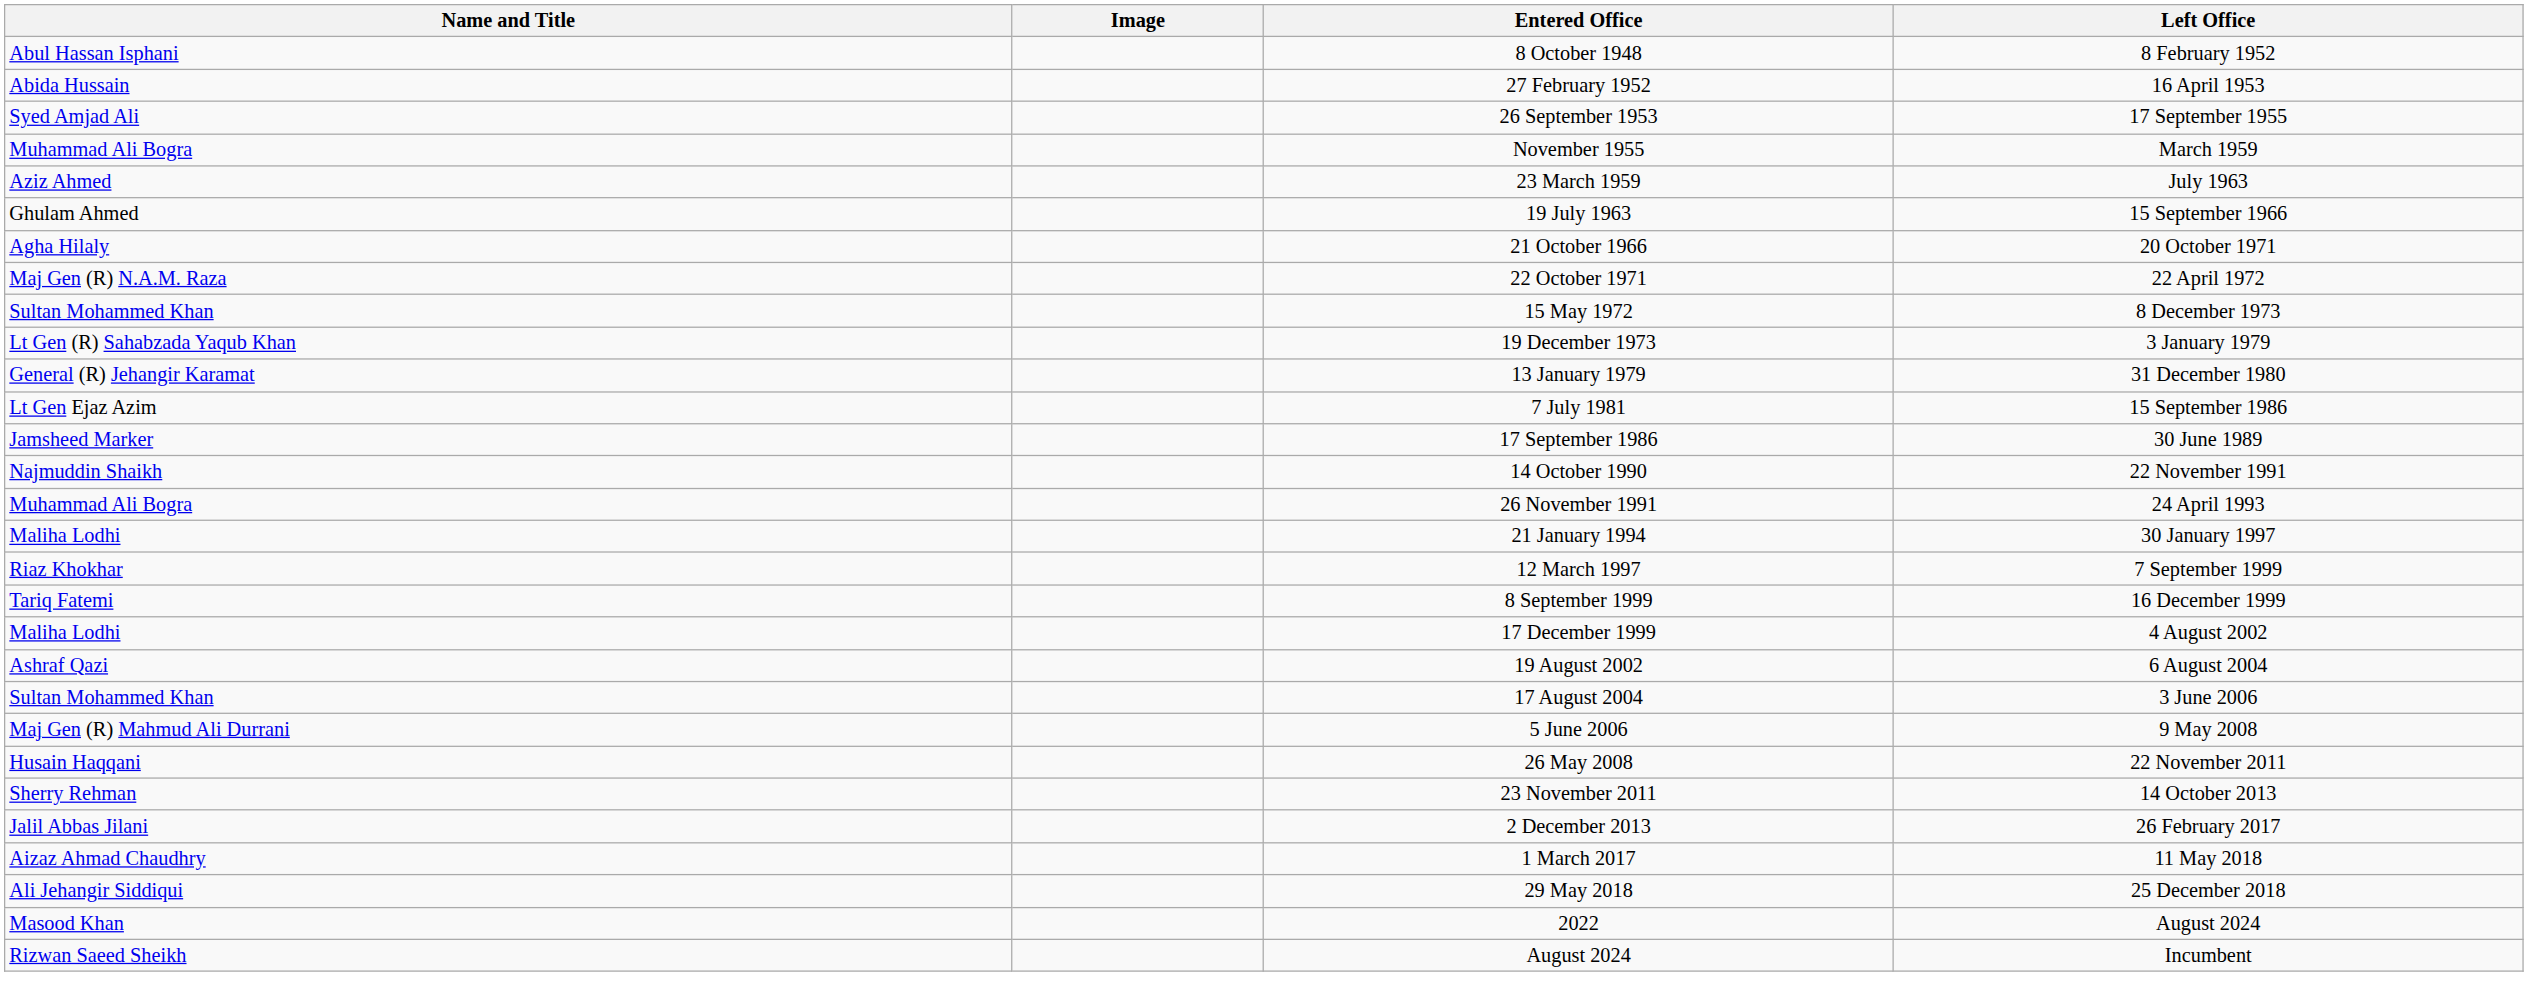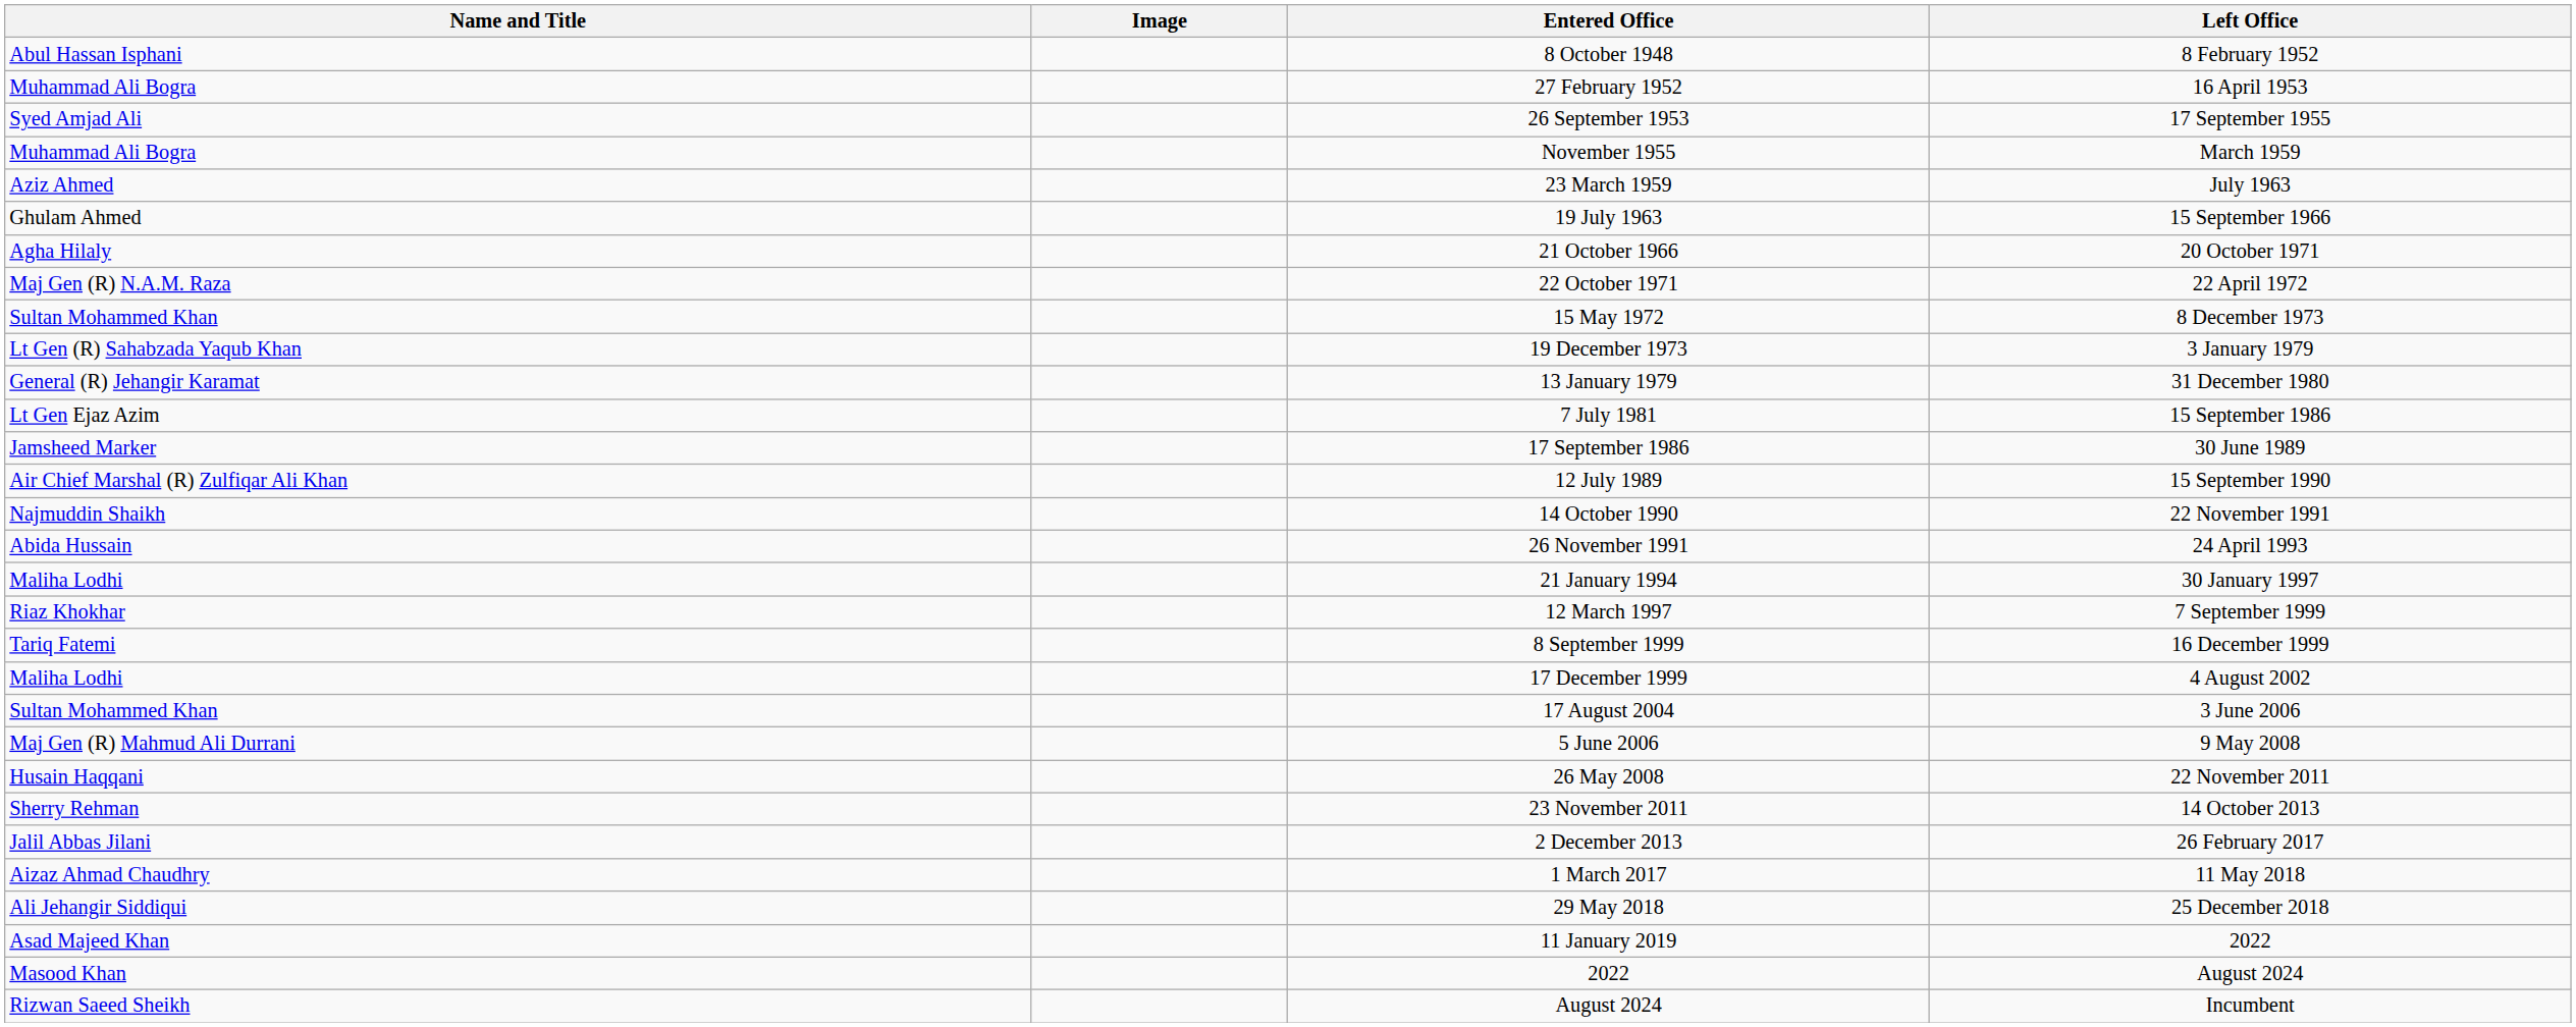 <table class=wikitable style="width:100%">
 <tr>
 <th align=center valign=bottom width="40%">Name and Title</th>
 <th valign=bottom width="10%">Image</th>
 <th valign=bottom width="25%">Entered Office</th>
 <th valign=bottom width="25%">Left Office</th>
 </tr>
 <tr>
 <td><a href='#'>Abul Hassan Isphani</a></td>
 <td align=center></td>
 <td align=center>8 October 1948</td>
 <td align=center>8 February 1952</td>
 </tr>
 <tr>
-<td><a href='#'>Abida Hussain</a></td>
+<td><a href='#'>Muhammad Ali Bogra</a></td>
 <td align=center></td>
 <td align=center>27 February 1952</td>
 <td align=center>16 April 1953</td>
 </tr>
 <tr>
 <td><a href='#'>Syed Amjad Ali</a></td>
 <td align=center></td>
 <td align=center>26 September 1953</td>
 <td align=center>17 September 1955</td>
 </tr>
 <tr>
 <td><a href='#'>Muhammad Ali Bogra</a></td>
 <td align=center></td>
 <td align=center>November 1955</td>
 <td align=center>March 1959</td>
 </tr>
 <tr>
 <td><a href='#'>Aziz Ahmed</a></td>
 <td align=center></td>
 <td align=center>23 March 1959</td>
 <td align=center>July 1963</td>
 </tr>
 <tr>
 <td>Ghulam Ahmed</td>
 <td align=center></td>
 <td align=center>19 July 1963</td>
 <td align=center>15 September 1966</td>
 </tr>
 <tr>
 <td><a href='#'>Agha Hilaly</a></td>
 <td align=center></td>
 <td align=center>21 October 1966</td>
 <td align=center>20 October 1971</td>
 </tr>
 <tr>
 <td><a href='#'>Maj Gen</a> (R) <a href='#'>N.A.M. Raza</a></td>
 <td align=center></td>
 <td align=center>22 October 1971</td>
 <td align=center>22 April 1972</td>
 </tr>
 <tr>
 <td><a href='#'>Sultan Mohammed Khan</a></td>
 <td align=center></td>
 <td align=center>15 May 1972</td>
 <td align=center>8 December 1973</td>
 </tr>
 <tr>
 <td><a href='#'>Lt Gen</a> (R) <a href='#'>Sahabzada Yaqub Khan</a></td>
 <td align=center></td>
 <td align=center>19 December 1973</td>
 <td align=center>3 January 1979</td>
 </tr>
 <tr>
 <td><a href='#'>General</a> (R) <a href='#'>Jehangir Karamat</a></td>
 <td align=center></td>
 <td align=center>13 January 1979</td>
 <td align=center>31 December 1980</td>
 </tr>
 <tr>
 <td><a href='#'>Lt Gen</a> Ejaz Azim</td>
 <td align=center></td>
 <td align=center>7 July 1981</td>
 <td align=center>15 September 1986</td>
 </tr>
 <tr>
 <td><a href='#'>Jamsheed Marker</a></td>
 <td align=center></td>
 <td align=center>17 September 1986</td>
 <td align=center>30 June 1989</td>
 </tr>
 <tr>
+<td><a href='#'>Air Chief Marshal</a> (R) <a href='#'>Zulfiqar Ali Khan</a></td>
+<td align=center></td>
+<td align=center>12 July 1989</td>
+<td align=center>15 September 1990</td>
+</tr>
+<tr>
 <td><a href='#'>Najmuddin Shaikh</a></td>
 <td align=center></td>
 <td align=center>14 October 1990</td>
 <td align=center>22 November 1991</td>
 </tr>
 <tr>
-<td><a href='#'>Muhammad Ali Bogra</a></td>
+<td><a href='#'>Abida Hussain</a></td>
 <td align=center></td>
 <td align=center>26 November 1991</td>
 <td align=center>24 April 1993</td>
 </tr>
 <tr>
 <td><a href='#'>Maliha Lodhi</a></td>
 <td align=center></td>
 <td align=center>21 January 1994</td>
 <td align=center>30 January 1997</td>
 </tr>
 <tr>
 <td><a href='#'>Riaz Khokhar</a></td>
 <td align=center></td>
 <td align=center>12 March 1997</td>
 <td align=center>7 September 1999</td>
 </tr>
 <tr>
 <td><a href='#'>Tariq Fatemi</a></td>
 <td align=center></td>
 <td align=center>8 September 1999</td>
 <td align=center>16 December 1999</td>
 </tr>
 <tr>
 <td><a href='#'>Maliha Lodhi</a></td>
 <td align=center></td>
 <td align=center>17 December 1999</td>
 <td align=center>4 August 2002</td>
-</tr>
-<tr>
-<td><a href='#'>Ashraf Qazi</a></td>
-<td align=center></td>
-<td align=center>19 August 2002</td>
-<td align=center>6 August 2004</td>
 </tr>
 <tr>
 <td><a href='#'>Sultan Mohammed Khan</a></td>
 <td align=center></td>
 <td align=center>17 August 2004</td>
 <td align=center>3 June 2006</td>
 </tr>
 <tr>
 <td><a href='#'>Maj Gen</a> (R) <a href='#'>Mahmud Ali Durrani</a></td>
 <td align=center></td>
 <td align=center>5 June 2006</td>
 <td align=center>9 May 2008</td>
 </tr>
 <tr>
 <td><a href='#'>Husain Haqqani</a></td>
 <td align=center></td>
 <td align=center>26 May 2008</td>
 <td align=center>22 November 2011</td>
 </tr>
 <tr>
 <td><a href='#'>Sherry Rehman</a></td>
 <td align=center></td>
 <td align=center>23 November 2011</td>
 <td align=center>14 October 2013</td>
 </tr>
 <tr>
 <td><a href='#'>Jalil Abbas Jilani</a></td>
 <td align=center></td>
 <td align=center>2 December 2013</td>
 <td align=center>26 February 2017</td>
 </tr>
 <tr>
 <td><a href='#'>Aizaz Ahmad Chaudhry</a></td>
 <td align=center></td>
 <td align=center>1 March 2017</td>
 <td align=center>11 May 2018</td>
 </tr>
 <tr>
 <td><a href='#'>Ali Jehangir Siddiqui</a></td>
 <td align=center></td>
 <td align=center>29 May 2018</td>
 <td align=center>25 December 2018</td>
 </tr>
 <tr>
+<td><a href='#'>Asad Majeed Khan</a></td>
+<td align=center></td>
+<td align=center>11 January 2019</td>
+<td align=center>2022</td>
+</tr>
+<tr>
 <td><a href='#'>Masood Khan</a></td>
 <td align=center></td>
 <td align=center>2022</td>
 <td align=center>August 2024</td>
 </tr>
 <tr>
 <td><a href='#'>Rizwan Saeed Sheikh</a></td>
 <td align=center></td>
 <td align=center>August 2024</td>
 <td align=center>Incumbent</td>
 </tr>
 </table>
